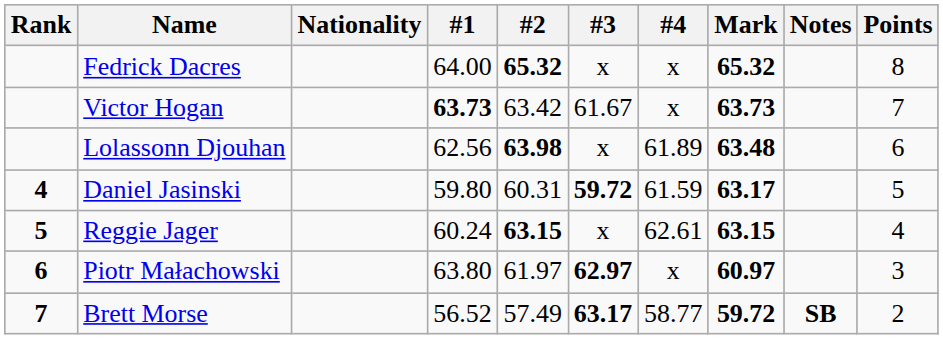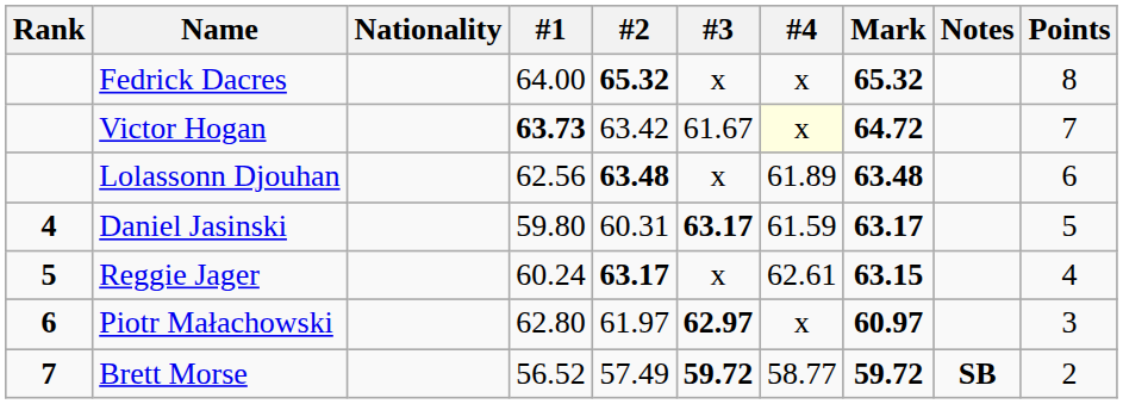 <table class="wikitable sortable" style="text-align:center">
 <tr>
 <th>Rank</th>
 <th>Name</th>
 <th>Nationality</th>
 <th>#1</th>
 <th>#2</th>
 <th>#3</th>
 <th>#4</th>
 <th>Mark</th>
 <th>Notes</th>
 <th>Points</th>
 </tr>
 <tr>
 <td></td>
 <td align=left><a href='#'>Fedrick Dacres</a></td>
 <td align=left></td>
 <td>64.00</td>
 <td><strong>65.32</strong></td>
 <td>x</td>
 <td>x</td>
 <td><strong>65.32</strong></td>
 <td></td>
 <td>8</td>
 </tr>
 <tr>
 <td></td>
 <td align=left><a href='#'>Victor Hogan</a></td>
 <td align=left></td>
 <td><strong>63.73</strong></td>
 <td>63.42</td>
 <td>61.67</td>
-<td>x</td>
-<td><strong>63.73</strong></td>
+<td style="background: lightyellow;">x</td>
+<td><strong>64.72</strong></td>
 <td></td>
 <td>7</td>
 </tr>
 <tr>
 <td></td>
 <td align=left><a href='#'>Lolassonn Djouhan</a></td>
 <td align=left></td>
 <td>62.56</td>
-<td><strong>63.98</strong></td>
+<td><strong>63.48</strong></td>
 <td>x</td>
 <td>61.89</td>
 <td><strong>63.48</strong></td>
 <td></td>
 <td>6</td>
 </tr>
 <tr>
 <td><strong>4</strong></td>
 <td align=left><a href='#'>Daniel Jasinski</a></td>
 <td align=left></td>
 <td>59.80</td>
 <td>60.31</td>
-<td><strong>59.72</strong></td>
+<td><strong>63.17</strong></td>
 <td>61.59</td>
 <td><strong>63.17</strong></td>
 <td></td>
 <td>5</td>
 </tr>
 <tr>
 <td><strong>5</strong></td>
 <td align=left><a href='#'>Reggie Jager</a></td>
 <td align=left></td>
 <td>60.24</td>
-<td><strong>63.15</strong></td>
+<td><strong>63.17</strong></td>
 <td>x</td>
 <td>62.61</td>
 <td><strong>63.15</strong></td>
 <td></td>
 <td>4</td>
 </tr>
 <tr>
 <td><strong>6</strong></td>
 <td align=left><a href='#'>Piotr Małachowski</a></td>
 <td align=left></td>
-<td>63.80</td>
+<td>62.80</td>
 <td>61.97</td>
 <td><strong>62.97</strong></td>
 <td>x</td>
 <td><strong>60.97</strong></td>
 <td></td>
 <td>3</td>
 </tr>
 <tr>
 <td><strong>7</strong></td>
 <td align=left><a href='#'>Brett Morse</a></td>
 <td align=left></td>
 <td>56.52</td>
 <td>57.49</td>
-<td><strong>63.17</strong></td>
+<td><strong>59.72</strong></td>
 <td>58.77</td>
 <td><strong>59.72</strong></td>
 <td><strong>SB </strong></td>
 <td>2</td>
 </tr>
 </table>
